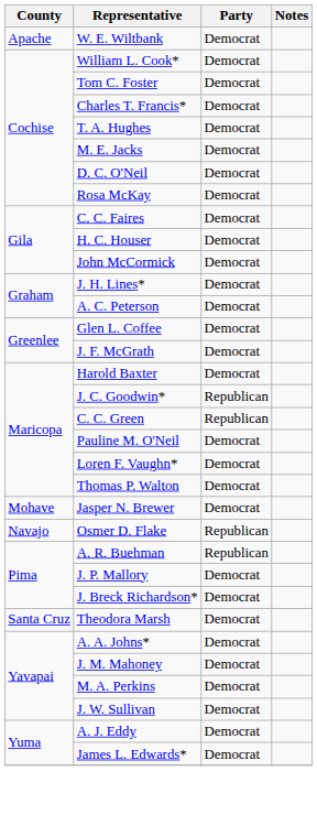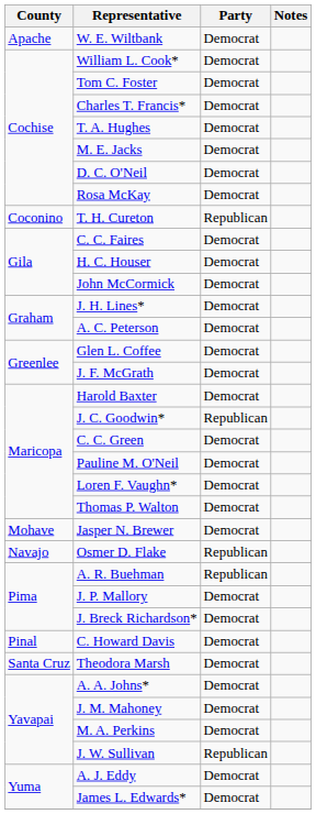 <table class=wikitable>
 <tr>
 <th>County</th>
 <th>Representative</th>
 <th>Party</th>
 <th>Notes</th>
 </tr>
 <tr>
 <td><a href='#'>Apache</a></td>
 <td><a href='#'>W. E. Wiltbank</a></td>
 <td>Democrat</td>
 <td></td>
 </tr>
 <tr>
 <td rowspan="7"><a href='#'>Cochise</a></td>
 <td><a href='#'>William L. Cook</a>*</td>
 <td>Democrat</td>
 <td></td>
 </tr>
 <tr>
 <td><a href='#'>Tom C. Foster</a></td>
 <td>Democrat</td>
 <td></td>
 </tr>
 <tr>
 <td><a href='#'>Charles T. Francis</a>*</td>
 <td>Democrat</td>
 <td></td>
 </tr>
 <tr>
 <td><a href='#'>T. A. Hughes</a></td>
 <td>Democrat</td>
 <td></td>
 </tr>
 <tr>
 <td><a href='#'>M. E. Jacks</a></td>
 <td>Democrat</td>
 <td></td>
 </tr>
 <tr>
 <td><a href='#'>D. C. O'Neil</a></td>
 <td>Democrat</td>
 <td></td>
 </tr>
 <tr>
 <td><a href='#'>Rosa McKay</a></td>
 <td>Democrat</td>
+<td></td>
+</tr>
+<tr>
+<td><a href='#'>Coconino</a></td>
+<td><a href='#'>T. H. Cureton</a></td>
+<td>Republican</td>
 <td></td>
 </tr>
 <tr>
 <td rowspan="3"><a href='#'>Gila</a></td>
 <td><a href='#'>C. C. Faires</a></td>
 <td>Democrat</td>
 <td></td>
 </tr>
 <tr>
 <td><a href='#'>H. C. Houser</a></td>
 <td>Democrat</td>
 <td></td>
 </tr>
 <tr>
 <td><a href='#'>John McCormick</a></td>
 <td>Democrat</td>
 <td></td>
 </tr>
 <tr>
 <td rowspan="2"><a href='#'>Graham</a></td>
 <td><a href='#'>J. H. Lines</a>*</td>
 <td>Democrat</td>
 <td></td>
 </tr>
 <tr>
 <td><a href='#'>A. C. Peterson</a></td>
 <td>Democrat</td>
 <td></td>
 </tr>
 <tr>
 <td rowspan="2"><a href='#'>Greenlee</a></td>
 <td><a href='#'>Glen L. Coffee</a></td>
 <td>Democrat</td>
 <td></td>
 </tr>
 <tr>
 <td><a href='#'>J. F. McGrath</a></td>
 <td>Democrat</td>
 <td></td>
 </tr>
 <tr>
 <td rowspan="6"><a href='#'>Maricopa</a></td>
 <td><a href='#'>Harold Baxter</a></td>
 <td>Democrat</td>
 <td></td>
 </tr>
 <tr>
 <td><a href='#'>J. C. Goodwin</a>*</td>
 <td>Republican</td>
 <td></td>
 </tr>
 <tr>
 <td><a href='#'>C. C. Green</a></td>
-<td>Republican</td>
+<td>Democrat</td>
 <td></td>
 </tr>
 <tr>
 <td><a href='#'>Pauline M. O'Neil</a></td>
 <td>Democrat</td>
 <td></td>
 </tr>
 <tr>
 <td><a href='#'>Loren F. Vaughn</a>*</td>
 <td>Democrat</td>
 <td></td>
 </tr>
 <tr>
 <td><a href='#'>Thomas P. Walton</a></td>
 <td>Democrat</td>
 <td></td>
 </tr>
 <tr>
 <td><a href='#'>Mohave</a></td>
 <td><a href='#'>Jasper N. Brewer</a></td>
 <td>Democrat</td>
 <td></td>
 </tr>
 <tr>
 <td><a href='#'>Navajo</a></td>
 <td><a href='#'>Osmer D. Flake</a></td>
 <td>Republican</td>
 <td></td>
 </tr>
 <tr>
 <td rowspan="3"><a href='#'>Pima</a></td>
 <td><a href='#'>A. R. Buehman</a></td>
 <td>Republican</td>
 <td></td>
 </tr>
 <tr>
 <td><a href='#'>J. P. Mallory</a></td>
 <td>Democrat</td>
 <td></td>
 </tr>
 <tr>
 <td><a href='#'>J. Breck Richardson</a>*</td>
 <td>Democrat</td>
 <td></td>
 </tr>
 <tr>
+<td><a href='#'>Pinal</a></td>
+<td><a href='#'>C. Howard Davis</a></td>
+<td>Democrat</td>
+<td></td>
+</tr>
+<tr>
 <td><a href='#'>Santa Cruz</a></td>
 <td><a href='#'>Theodora Marsh</a></td>
 <td>Democrat</td>
 <td></td>
 </tr>
 <tr>
 <td rowspan="4"><a href='#'>Yavapai</a></td>
 <td><a href='#'>A. A. Johns</a>*</td>
 <td>Democrat</td>
 <td></td>
 </tr>
 <tr>
 <td><a href='#'>J. M. Mahoney</a></td>
 <td>Democrat</td>
 <td></td>
 </tr>
 <tr>
 <td><a href='#'>M. A. Perkins</a></td>
 <td>Democrat</td>
 <td></td>
 </tr>
 <tr>
 <td><a href='#'>J. W. Sullivan</a></td>
-<td>Democrat</td>
+<td>Republican</td>
 <td></td>
 </tr>
 <tr>
 <td rowspan="2"><a href='#'>Yuma</a></td>
 <td><a href='#'>A. J. Eddy</a></td>
 <td>Democrat</td>
 <td></td>
 </tr>
 <tr>
 <td><a href='#'>James L. Edwards</a>*</td>
 <td>Democrat</td>
 <td></td>
 </tr>
 <tr>
 </tr>
 </table>
